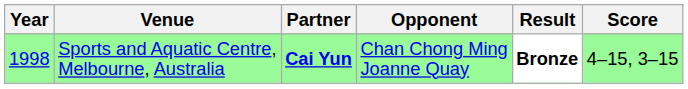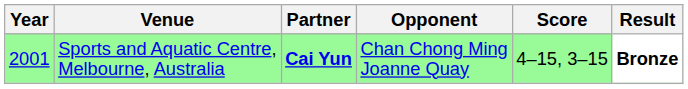 <table class="sortable wikitable" style="font-size: 90%;">
 <tr>
 <th>Year</th>
 <th>Venue</th>
 <th>Partner</th>
 <th>Opponent</th>
+<th>Score</th>
 <th>Result</th>
-<th>Score</th>
 </tr>
 <tr style="background:#98FB98">
-<td align="center"><a href='#'>1998</a></td>
+<td align="center"><a href='#'>2001</a></td>
 <td align="left"><a href='#'>Sports and Aquatic Centre</a>,<br><a href='#'>Melbourne</a>, <a href='#'>Australia</a></td>
 <td align="left"><strong> <a href='#'>Cai Yun</a></strong></td>
 <td align="left"> <a href='#'>Chan Chong Ming</a> <br>  <a href='#'>Joanne Quay</a></td>
+<td align="left">4–15, 3–15</td>
 <td style="text-align:left; background:white"> <strong>Bronze</strong></td>
-<td align="left">4–15, 3–15</td>
 </tr>
 </table>
